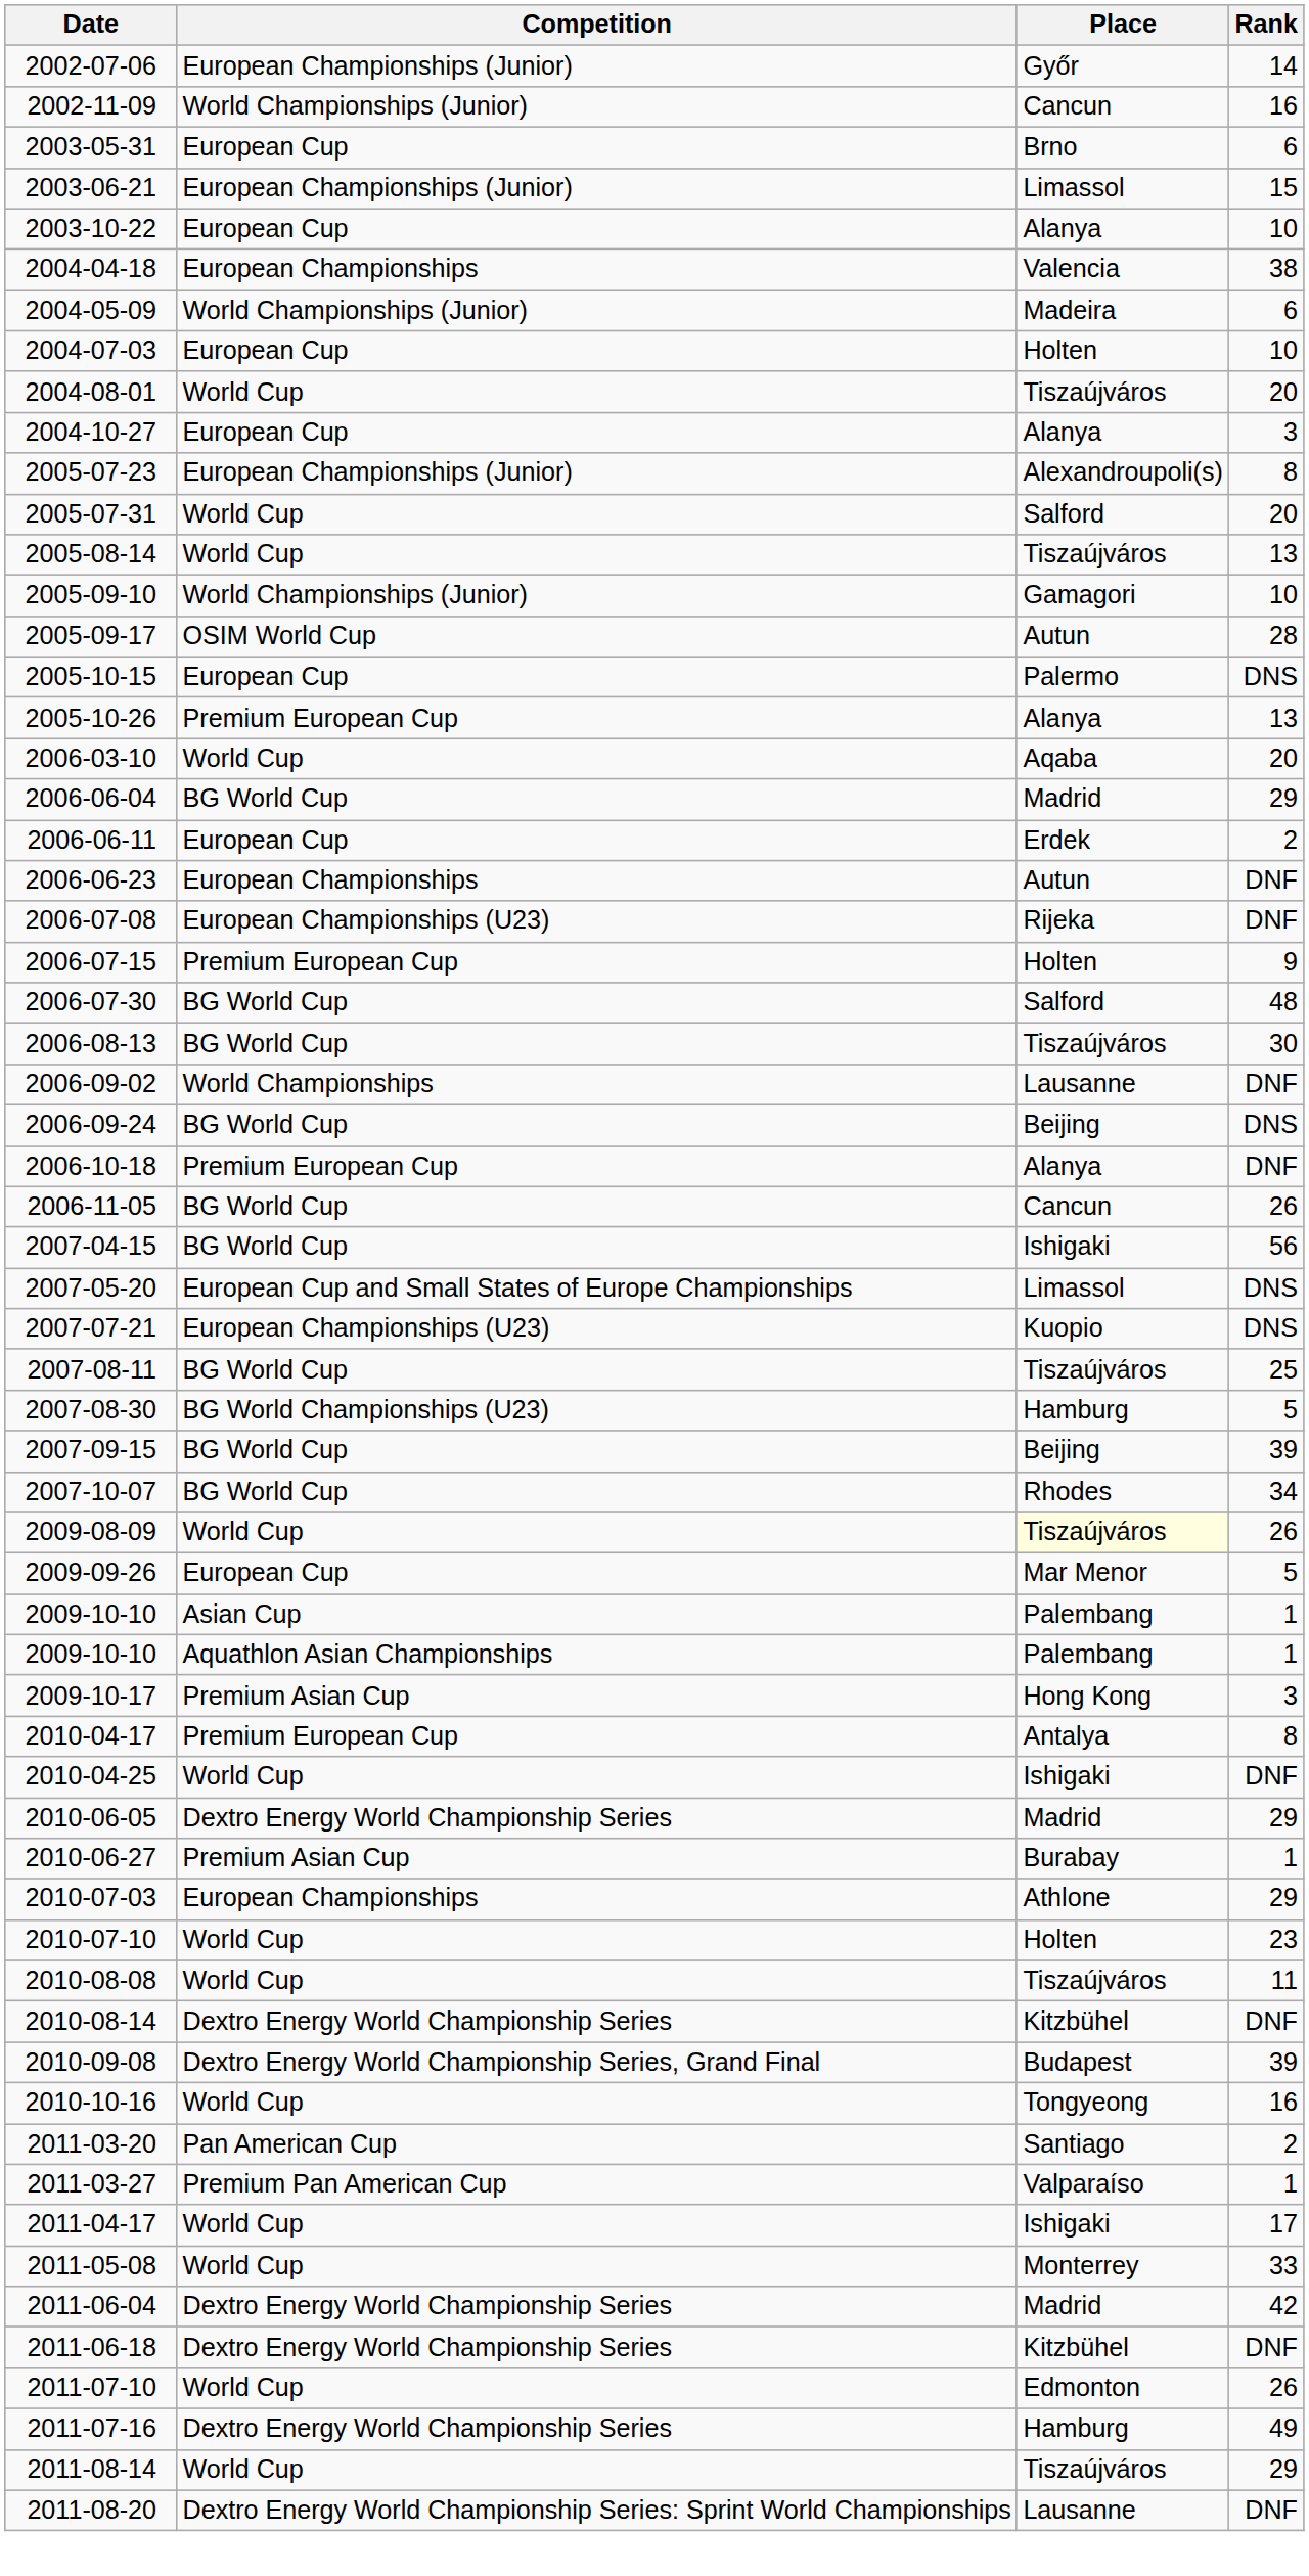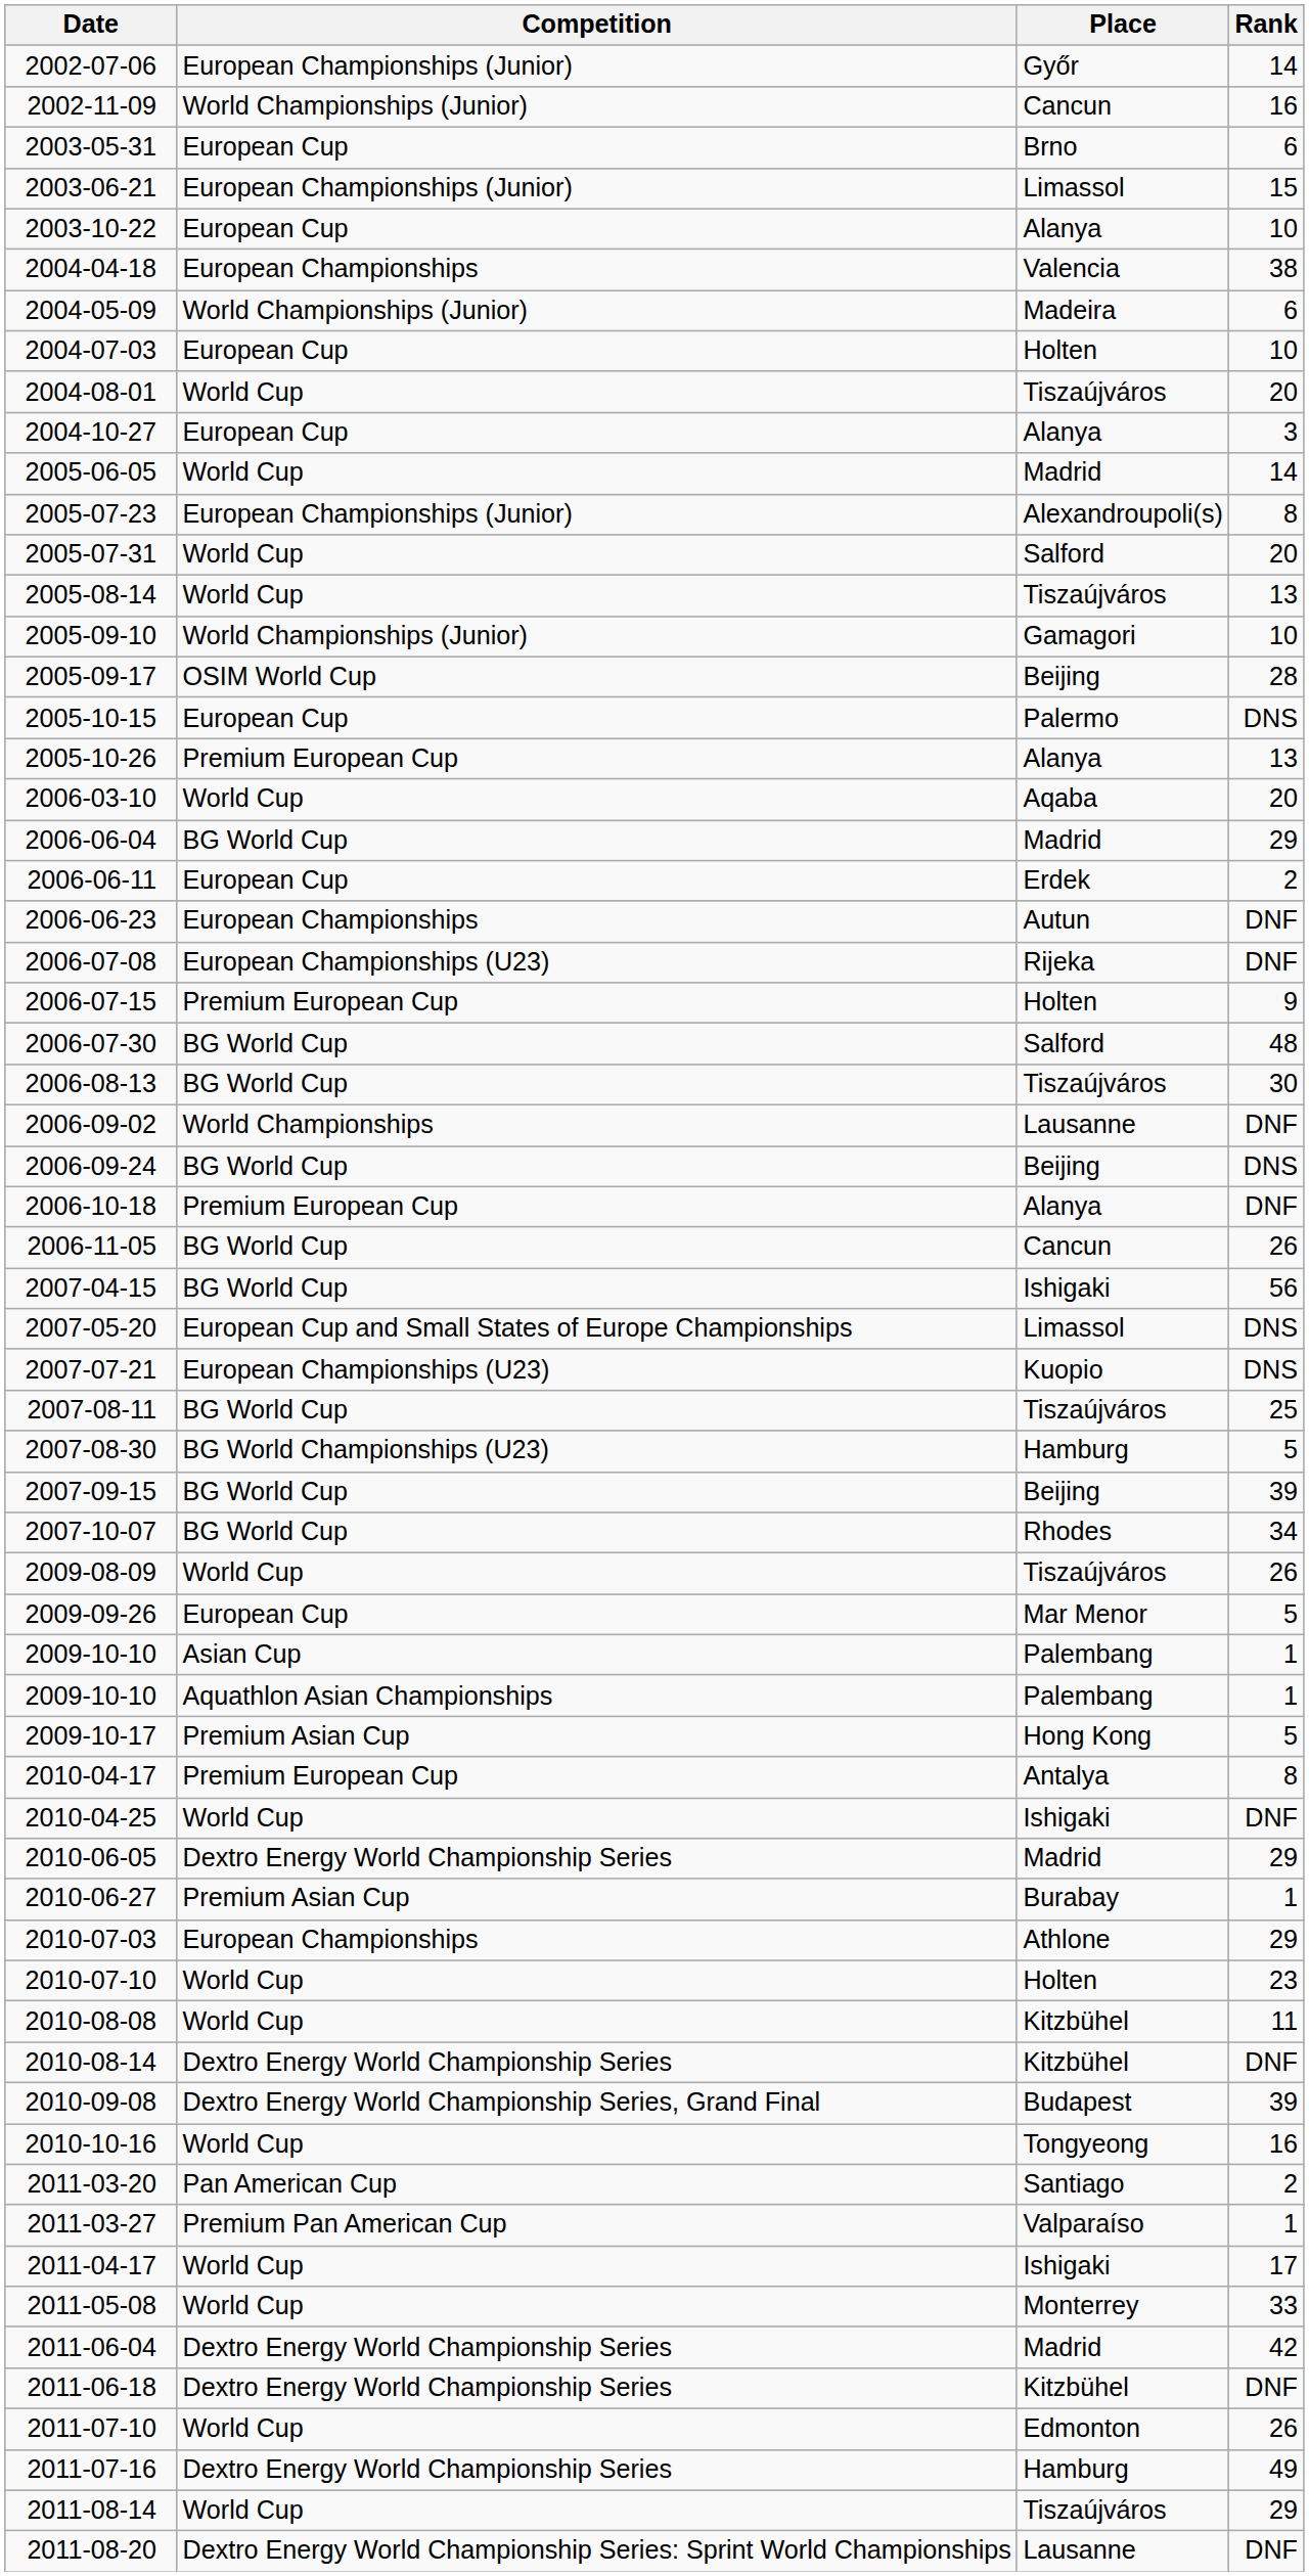 <table class="wikitable sortable">
 <tr>
 <th>Date</th>
 <th>Competition</th>
 <th>Place</th>
 <th>Rank</th>
 </tr>
 <tr>
 <td style="text-align:right">  2002-07-06  </td>
 <td>European Championships (Junior)</td>
 <td>Győr</td>
 <td style="text-align:right">14</td>
 </tr>
 <tr>
 <td style="text-align:right">  2002-11-09  </td>
 <td>World Championships (Junior)</td>
 <td>Cancun</td>
 <td style="text-align:right">16</td>
 </tr>
 <tr>
 <td style="text-align:right">  2003-05-31  </td>
 <td>European Cup</td>
 <td>Brno</td>
 <td style="text-align:right">6</td>
 </tr>
 <tr>
 <td style="text-align:right">  2003-06-21  </td>
 <td>European Championships (Junior)</td>
 <td>Limassol</td>
 <td style="text-align:right">15</td>
 </tr>
 <tr>
 <td style="text-align:right">  2003-10-22  </td>
 <td>European Cup</td>
 <td>Alanya</td>
 <td style="text-align:right">10</td>
 </tr>
 <tr>
 <td style="text-align:right">  2004-04-18  </td>
 <td>European Championships</td>
 <td>Valencia</td>
 <td style="text-align:right">38</td>
 </tr>
 <tr>
 <td style="text-align:right">  2004-05-09  </td>
 <td>World Championships (Junior)</td>
 <td>Madeira</td>
 <td style="text-align:right">6</td>
 </tr>
 <tr>
 <td style="text-align:right">  2004-07-03  </td>
 <td>European Cup</td>
 <td>Holten</td>
 <td style="text-align:right">10</td>
 </tr>
 <tr>
 <td style="text-align:right">  2004-08-01  </td>
 <td>World Cup</td>
 <td>Tiszaújváros</td>
 <td style="text-align:right">20</td>
 </tr>
 <tr>
 <td style="text-align:right">  2004-10-27  </td>
 <td>European Cup</td>
 <td>Alanya</td>
 <td style="text-align:right">3</td>
 </tr>
 <tr>
+<td style="text-align:right">  2005-06-05  </td>
+<td>World Cup</td>
+<td>Madrid</td>
+<td style="text-align:right">14</td>
+</tr>
+<tr>
 <td style="text-align:right">  2005-07-23  </td>
 <td>European Championships (Junior)</td>
 <td>Alexandroupoli(s)</td>
 <td style="text-align:right">8</td>
 </tr>
 <tr>
 <td style="text-align:right">  2005-07-31  </td>
 <td>World Cup</td>
 <td>Salford</td>
 <td style="text-align:right">20</td>
 </tr>
 <tr>
 <td style="text-align:right">  2005-08-14  </td>
 <td>World Cup</td>
 <td>Tiszaújváros</td>
 <td style="text-align:right">13</td>
 </tr>
 <tr>
 <td style="text-align:right">  2005-09-10  </td>
 <td>World Championships (Junior)</td>
 <td>Gamagori</td>
 <td style="text-align:right">10</td>
 </tr>
 <tr>
 <td style="text-align:right">  2005-09-17  </td>
 <td>OSIM World Cup</td>
-<td>Autun</td>
+<td>Beijing</td>
 <td style="text-align:right">28</td>
 </tr>
 <tr>
 <td style="text-align:right">  2005-10-15  </td>
 <td>European Cup</td>
 <td>Palermo</td>
 <td style="text-align:right">DNS</td>
 </tr>
 <tr>
 <td style="text-align:right">  2005-10-26  </td>
 <td>Premium European Cup</td>
 <td>Alanya</td>
 <td style="text-align:right">13</td>
 </tr>
 <tr>
 <td style="text-align:right">  2006-03-10  </td>
 <td>World Cup</td>
 <td>Aqaba</td>
 <td style="text-align:right">20</td>
 </tr>
 <tr>
 <td style="text-align:right">  2006-06-04  </td>
 <td>BG World Cup</td>
 <td>Madrid</td>
 <td style="text-align:right">29</td>
 </tr>
 <tr>
 <td style="text-align:right">  2006-06-11  </td>
 <td>European Cup</td>
 <td>Erdek</td>
 <td style="text-align:right">2</td>
 </tr>
 <tr>
 <td style="text-align:right">  2006-06-23  </td>
 <td>European Championships</td>
 <td>Autun</td>
 <td style="text-align:right">DNF</td>
 </tr>
 <tr>
 <td style="text-align:right">  2006-07-08  </td>
 <td>European Championships (U23)</td>
 <td>Rijeka</td>
 <td style="text-align:right">DNF</td>
 </tr>
 <tr>
 <td style="text-align:right">  2006-07-15  </td>
 <td>Premium European Cup</td>
 <td>Holten</td>
 <td style="text-align:right">9</td>
 </tr>
 <tr>
 <td style="text-align:right">  2006-07-30  </td>
 <td>BG World Cup</td>
 <td>Salford</td>
 <td style="text-align:right">48</td>
 </tr>
 <tr>
 <td style="text-align:right">  2006-08-13  </td>
 <td>BG World Cup</td>
 <td>Tiszaújváros</td>
 <td style="text-align:right">30</td>
 </tr>
 <tr>
 <td style="text-align:right">  2006-09-02  </td>
 <td>World Championships</td>
 <td>Lausanne</td>
 <td style="text-align:right">DNF</td>
 </tr>
 <tr>
 <td style="text-align:right">  2006-09-24  </td>
 <td>BG World Cup</td>
 <td>Beijing</td>
 <td style="text-align:right">DNS</td>
 </tr>
 <tr>
 <td style="text-align:right">  2006-10-18  </td>
 <td>Premium European Cup</td>
 <td>Alanya</td>
 <td style="text-align:right">DNF</td>
 </tr>
 <tr>
 <td style="text-align:right">  2006-11-05  </td>
 <td>BG World Cup</td>
 <td>Cancun</td>
 <td style="text-align:right">26</td>
 </tr>
 <tr>
 <td style="text-align:right">  2007-04-15  </td>
 <td>BG World Cup</td>
 <td>Ishigaki</td>
 <td style="text-align:right">56</td>
 </tr>
 <tr>
 <td style="text-align:right">  2007-05-20  </td>
 <td>European Cup and Small States of Europe Championships</td>
 <td>Limassol</td>
 <td style="text-align:right">DNS</td>
 </tr>
 <tr>
 <td style="text-align:right">  2007-07-21  </td>
 <td>European Championships (U23)</td>
 <td>Kuopio</td>
 <td style="text-align:right">DNS</td>
 </tr>
 <tr>
 <td style="text-align:right">  2007-08-11  </td>
 <td>BG World Cup</td>
 <td>Tiszaújváros</td>
 <td style="text-align:right">25</td>
 </tr>
 <tr>
 <td style="text-align:right">  2007-08-30  </td>
 <td>BG World Championships (U23)</td>
 <td>Hamburg</td>
 <td style="text-align:right">5</td>
 </tr>
 <tr>
 <td style="text-align:right">  2007-09-15  </td>
 <td>BG World Cup</td>
 <td>Beijing</td>
 <td style="text-align:right">39</td>
 </tr>
 <tr>
 <td style="text-align:right">  2007-10-07  </td>
 <td>BG World Cup</td>
 <td>Rhodes</td>
 <td style="text-align:right">34</td>
 </tr>
 <tr>
 <td style="text-align:right">  2009-08-09  </td>
 <td>World Cup</td>
-<td style="background: lightyellow;">Tiszaújváros</td>
+<td>Tiszaújváros</td>
 <td style="text-align:right">26</td>
 </tr>
 <tr>
 <td style="text-align:right">  2009-09-26  </td>
 <td>European Cup</td>
 <td>Mar Menor</td>
 <td style="text-align:right">5</td>
 </tr>
 <tr>
 <td style="text-align:right">  2009-10-10  </td>
 <td>Asian Cup</td>
 <td>Palembang</td>
 <td style="text-align:right">1</td>
 </tr>
 <tr>
 <td style="text-align:right">  2009-10-10  </td>
 <td>Aquathlon Asian Championships</td>
 <td>Palembang</td>
 <td style="text-align:right">1</td>
 </tr>
 <tr>
 <td style="text-align:right">  2009-10-17  </td>
 <td>Premium Asian Cup</td>
 <td>Hong Kong</td>
-<td style="text-align:right">3</td>
+<td style="text-align:right">5</td>
 </tr>
 <tr>
 <td style="text-align:right">  2010-04-17  </td>
 <td>Premium European Cup</td>
 <td>Antalya</td>
 <td style="text-align:right">8</td>
 </tr>
 <tr>
 <td style="text-align:right">  2010-04-25  </td>
 <td>World Cup</td>
 <td>Ishigaki</td>
 <td style="text-align:right">DNF</td>
 </tr>
 <tr>
 <td style="text-align:right">  2010-06-05  </td>
 <td>Dextro Energy World Championship Series</td>
 <td>Madrid</td>
 <td style="text-align:right">29</td>
 </tr>
 <tr>
 <td style="text-align:right">  2010-06-27  </td>
 <td>Premium Asian Cup</td>
 <td>Burabay</td>
 <td style="text-align:right">1</td>
 </tr>
 <tr>
 <td style="text-align:right">  2010-07-03  </td>
 <td>European Championships</td>
 <td>Athlone</td>
 <td style="text-align:right">29</td>
 </tr>
 <tr>
 <td style="text-align:right">  2010-07-10  </td>
 <td>World Cup</td>
 <td>Holten</td>
 <td style="text-align:right">23</td>
 </tr>
 <tr>
 <td style="text-align:right">  2010-08-08  </td>
 <td>World Cup</td>
-<td>Tiszaújváros</td>
+<td>Kitzbühel</td>
 <td style="text-align:right">11</td>
 </tr>
 <tr>
 <td style="text-align:right">  2010-08-14  </td>
 <td>Dextro Energy World Championship Series</td>
 <td>Kitzbühel</td>
 <td style="text-align:right">DNF</td>
 </tr>
 <tr>
 <td style="text-align:right">  2010-09-08  </td>
 <td>Dextro Energy World Championship Series, Grand Final</td>
 <td>Budapest</td>
 <td style="text-align:right">39</td>
 </tr>
 <tr>
 <td style="text-align:right">  2010-10-16  </td>
 <td>World Cup</td>
 <td>Tongyeong</td>
 <td style="text-align:right">16</td>
 </tr>
 <tr>
 <td style="text-align:right">  2011-03-20  </td>
 <td>Pan American Cup</td>
 <td>Santiago</td>
 <td style="text-align:right">2</td>
 </tr>
 <tr>
 <td style="text-align:right">  2011-03-27  </td>
 <td>Premium Pan American Cup</td>
 <td>Valparaíso</td>
 <td style="text-align:right">1</td>
 </tr>
 <tr>
 <td style="text-align:right">  2011-04-17  </td>
 <td>World Cup</td>
 <td>Ishigaki</td>
 <td style="text-align:right">17</td>
 </tr>
 <tr>
 <td style="text-align:right">  2011-05-08  </td>
 <td>World Cup</td>
 <td>Monterrey</td>
 <td style="text-align:right">33</td>
 </tr>
 <tr>
 <td style="text-align:right">  2011-06-04  </td>
 <td>Dextro Energy World Championship Series</td>
 <td>Madrid</td>
 <td style="text-align:right">42</td>
 </tr>
 <tr>
 <td style="text-align:right">  2011-06-18  </td>
 <td>Dextro Energy World Championship Series</td>
 <td>Kitzbühel</td>
 <td style="text-align:right">DNF</td>
 </tr>
 <tr>
 <td style="text-align:right">  2011-07-10  </td>
 <td>World Cup</td>
 <td>Edmonton</td>
 <td style="text-align:right">26</td>
 </tr>
 <tr>
 <td style="text-align:right">  2011-07-16  </td>
 <td>Dextro Energy World Championship Series</td>
 <td>Hamburg</td>
 <td style="text-align:right">49</td>
 </tr>
 <tr>
 <td style="text-align:right">  2011-08-14  </td>
 <td>World Cup</td>
 <td>Tiszaújváros</td>
 <td style="text-align:right">29</td>
 </tr>
 <tr>
 <td style="text-align:right">  2011-08-20  </td>
 <td>Dextro Energy World Championship Series: Sprint World Championships</td>
 <td>Lausanne</td>
 <td style="text-align:right">DNF</td>
 </tr>
 </table>
